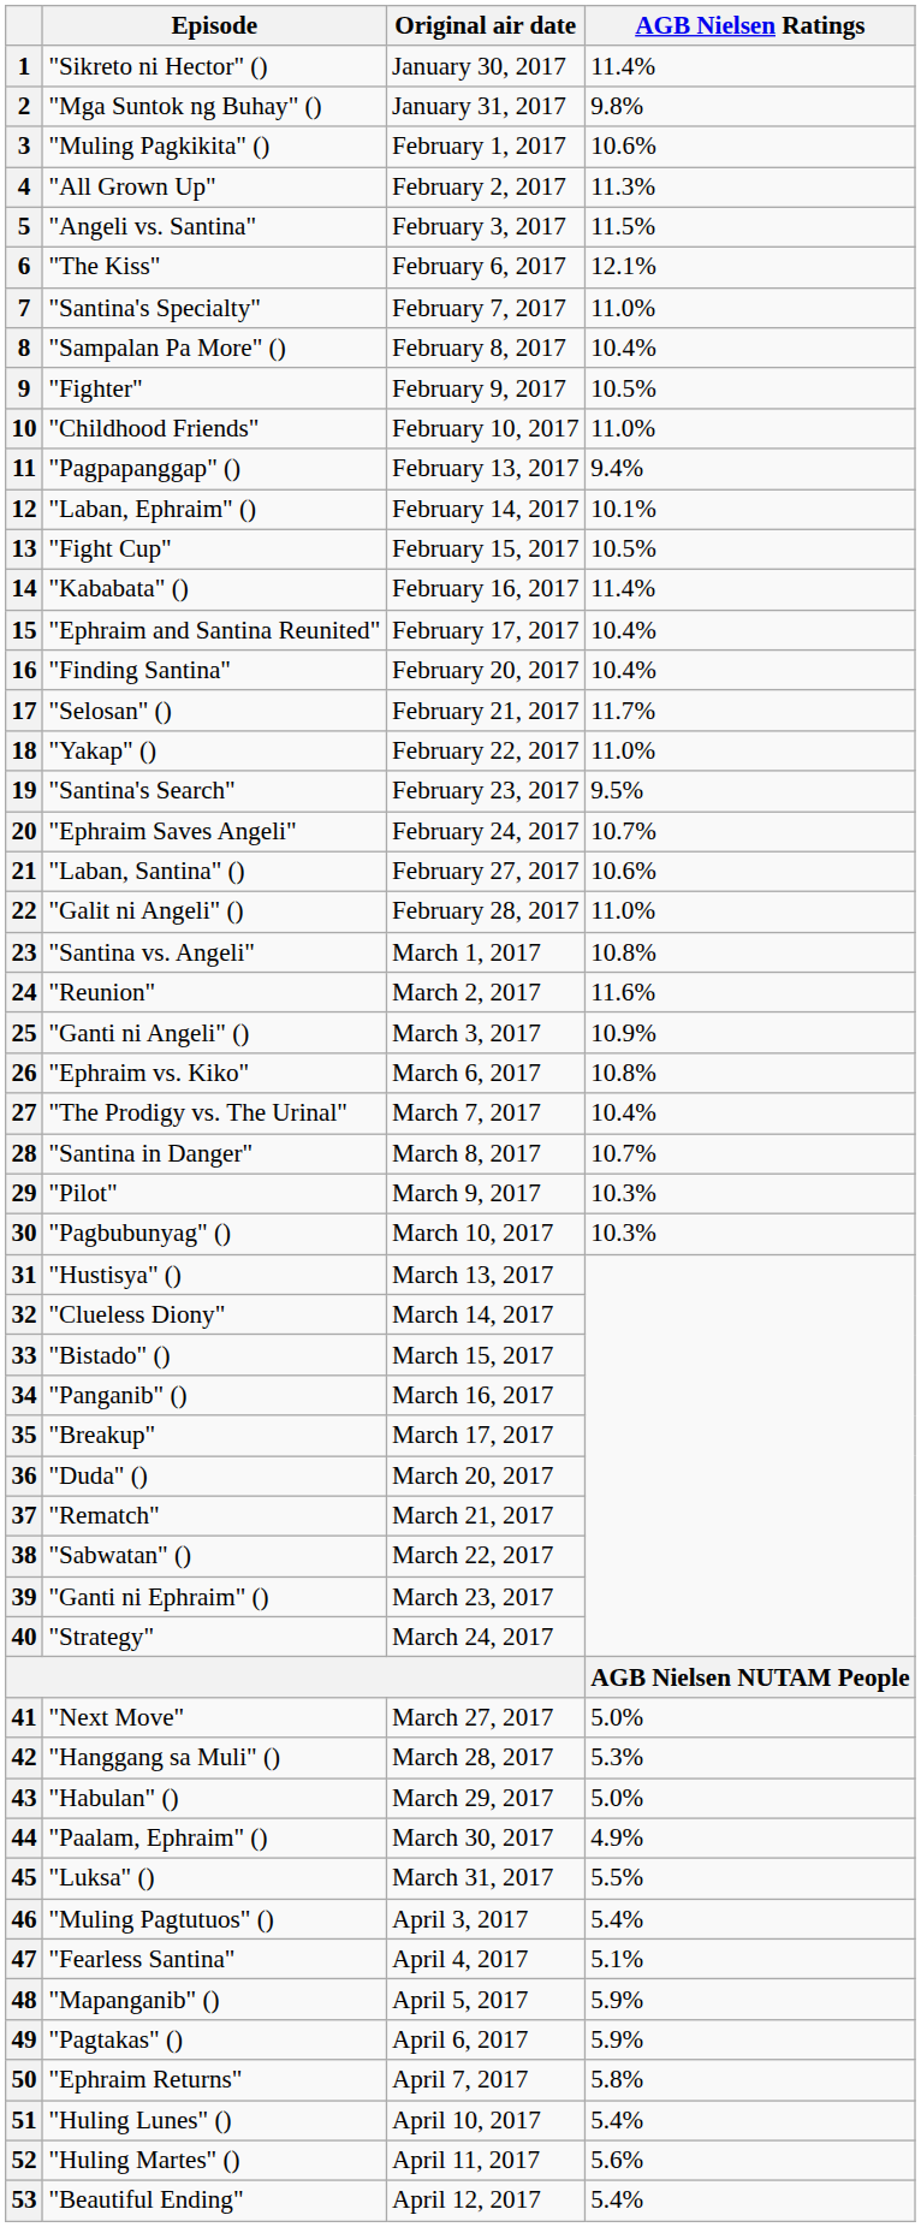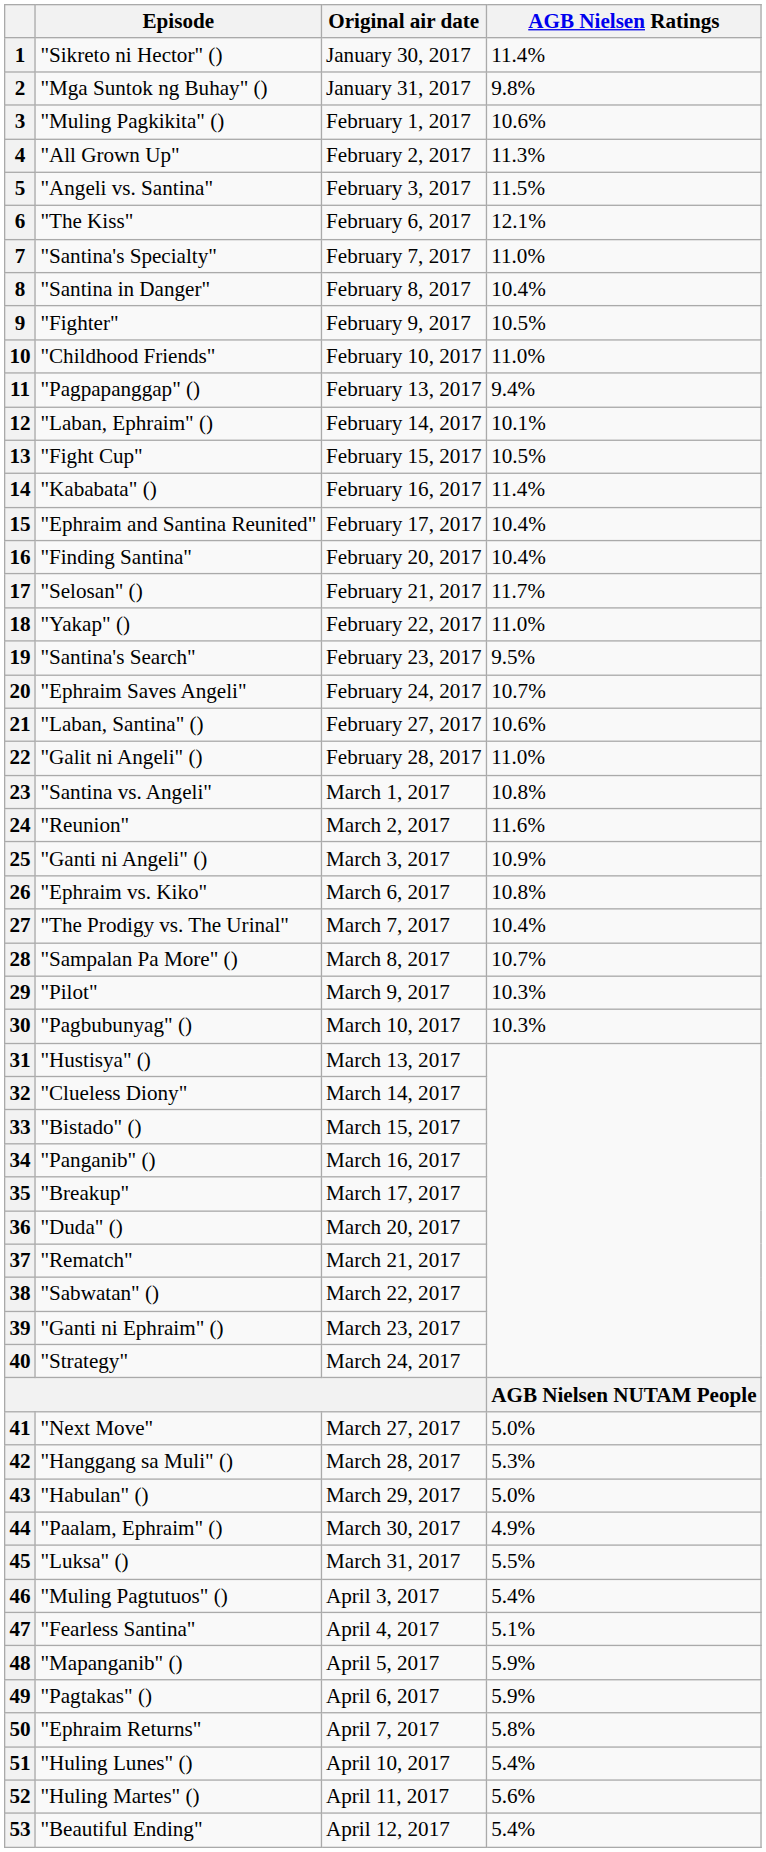 <table class="wikitable">
 <tr>
 <th></th>
 <th>Episode</th>
 <th>Original air date</th>
 <th><a href='#'>AGB Nielsen</a> Ratings </th>
 </tr>
 <tr>
 <th>1</th>
 <td>"Sikreto ni Hector" ()</td>
 <td>January 30, 2017</td>
 <td>11.4%</td>
 </tr>
 <tr>
 <th>2</th>
 <td>"Mga Suntok ng Buhay" ()</td>
 <td>January 31, 2017</td>
 <td>9.8%</td>
 </tr>
 <tr>
 <th>3</th>
 <td>"Muling Pagkikita" ()</td>
 <td>February 1, 2017</td>
 <td>10.6%</td>
 </tr>
 <tr>
 <th>4</th>
 <td>"All Grown Up"</td>
 <td>February 2, 2017</td>
 <td>11.3%</td>
 </tr>
 <tr>
 <th>5</th>
 <td>"Angeli vs. Santina"</td>
 <td>February 3, 2017</td>
 <td>11.5%</td>
 </tr>
 <tr>
 <th>6</th>
 <td>"The Kiss"</td>
 <td>February 6, 2017</td>
 <td>12.1%</td>
 </tr>
 <tr>
 <th>7</th>
 <td>"Santina's Specialty"</td>
 <td>February 7, 2017</td>
 <td>11.0%</td>
 </tr>
 <tr>
 <th>8</th>
-<td>"Sampalan Pa More" ()</td>
+<td>"Santina in Danger"</td>
 <td>February 8, 2017</td>
 <td>10.4%</td>
 </tr>
 <tr>
 <th>9</th>
 <td>"Fighter"</td>
 <td>February 9, 2017</td>
 <td>10.5%</td>
 </tr>
 <tr>
 <th>10</th>
 <td>"Childhood Friends"</td>
 <td>February 10, 2017</td>
 <td>11.0%</td>
 </tr>
 <tr>
 <th>11</th>
 <td>"Pagpapanggap" ()</td>
 <td>February 13, 2017</td>
 <td>9.4%</td>
 </tr>
 <tr>
 <th>12</th>
 <td>"Laban, Ephraim" ()</td>
 <td>February 14, 2017</td>
 <td>10.1%</td>
 </tr>
 <tr>
 <th>13</th>
 <td>"Fight Cup"</td>
 <td>February 15, 2017</td>
 <td>10.5%</td>
 </tr>
 <tr>
 <th>14</th>
 <td>"Kababata" ()</td>
 <td>February 16, 2017</td>
 <td>11.4%</td>
 </tr>
 <tr>
 <th>15</th>
 <td>"Ephraim and Santina Reunited"</td>
 <td>February 17, 2017</td>
 <td>10.4%</td>
 </tr>
 <tr>
 <th>16</th>
 <td>"Finding Santina"</td>
 <td>February 20, 2017</td>
 <td>10.4%</td>
 </tr>
 <tr>
 <th>17</th>
 <td>"Selosan" ()</td>
 <td>February 21, 2017</td>
 <td>11.7%</td>
 </tr>
 <tr>
 <th>18</th>
 <td>"Yakap" ()</td>
 <td>February 22, 2017</td>
 <td>11.0%</td>
 </tr>
 <tr>
 <th>19</th>
 <td>"Santina's Search"</td>
 <td>February 23, 2017</td>
 <td>9.5%</td>
 </tr>
 <tr>
 <th>20</th>
 <td>"Ephraim Saves Angeli"</td>
 <td>February 24, 2017</td>
 <td>10.7%</td>
 </tr>
 <tr>
 <th>21</th>
 <td>"Laban, Santina" ()</td>
 <td>February 27, 2017</td>
 <td>10.6%</td>
 </tr>
 <tr>
 <th>22</th>
 <td>"Galit ni Angeli" ()</td>
 <td>February 28, 2017</td>
 <td>11.0%</td>
 </tr>
 <tr>
 <th>23</th>
 <td>"Santina vs. Angeli"</td>
 <td>March 1, 2017</td>
 <td>10.8%</td>
 </tr>
 <tr>
 <th>24</th>
 <td>"Reunion"</td>
 <td>March 2, 2017</td>
 <td>11.6%</td>
 </tr>
 <tr>
 <th>25</th>
 <td>"Ganti ni Angeli" ()</td>
 <td>March 3, 2017</td>
 <td>10.9%</td>
 </tr>
 <tr>
 <th>26</th>
 <td>"Ephraim vs. Kiko"</td>
 <td>March 6, 2017</td>
 <td>10.8%</td>
 </tr>
 <tr>
 <th>27</th>
 <td>"The Prodigy vs. The Urinal"</td>
 <td>March 7, 2017</td>
 <td>10.4%</td>
 </tr>
 <tr>
 <th>28</th>
-<td>"Santina in Danger"</td>
+<td>"Sampalan Pa More" ()</td>
 <td>March 8, 2017</td>
 <td>10.7%</td>
 </tr>
 <tr>
 <th>29</th>
 <td>"Pilot"</td>
 <td>March 9, 2017</td>
 <td>10.3%</td>
 </tr>
 <tr>
 <th>30</th>
 <td>"Pagbubunyag" ()</td>
 <td>March 10, 2017</td>
 <td>10.3%</td>
 </tr>
 <tr>
 <th>31</th>
 <td>"Hustisya" ()</td>
 <td>March 13, 2017</td>
 </tr>
 <tr>
 <th>32</th>
 <td>"Clueless Diony"</td>
 <td>March 14, 2017</td>
 </tr>
 <tr>
 <th>33</th>
 <td>"Bistado" ()</td>
 <td>March 15, 2017</td>
 </tr>
 <tr>
 <th>34</th>
 <td>"Panganib" ()</td>
 <td>March 16, 2017</td>
 </tr>
 <tr>
 <th>35</th>
 <td>"Breakup"</td>
 <td>March 17, 2017</td>
 </tr>
 <tr>
 <th>36</th>
 <td>"Duda" ()</td>
 <td>March 20, 2017</td>
 </tr>
 <tr>
 <th>37</th>
 <td>"Rematch"</td>
 <td>March 21, 2017</td>
 </tr>
 <tr>
 <th>38</th>
 <td>"Sabwatan" ()</td>
 <td>March 22, 2017</td>
 </tr>
 <tr>
 <th>39</th>
 <td>"Ganti ni Ephraim" ()</td>
 <td>March 23, 2017</td>
 </tr>
 <tr>
 <th>40</th>
 <td>"Strategy"</td>
 <td>March 24, 2017</td>
 </tr>
 <tr>
 <th colspan=3 rowspan=2></th>
 </tr>
 <tr>
 <th>AGB Nielsen NUTAM People</th>
 </tr>
 <tr>
 <th>41</th>
 <td>"Next Move"</td>
 <td>March 27, 2017</td>
 <td>5.0%</td>
 </tr>
 <tr>
 <th>42</th>
 <td>"Hanggang sa Muli" ()</td>
 <td>March 28, 2017</td>
 <td>5.3%</td>
 </tr>
 <tr>
 <th>43</th>
 <td>"Habulan" ()</td>
 <td>March 29, 2017</td>
 <td>5.0%</td>
 </tr>
 <tr>
 <th>44</th>
 <td>"Paalam, Ephraim" ()</td>
 <td>March 30, 2017</td>
 <td>4.9%</td>
 </tr>
 <tr>
 <th>45</th>
 <td>"Luksa" ()</td>
 <td>March 31, 2017</td>
 <td>5.5%</td>
 </tr>
 <tr>
 <th>46</th>
 <td>"Muling Pagtutuos" ()</td>
 <td>April 3, 2017</td>
 <td>5.4%</td>
 </tr>
 <tr>
 <th>47</th>
 <td>"Fearless Santina"</td>
 <td>April 4, 2017</td>
 <td>5.1%</td>
 </tr>
 <tr>
 <th>48</th>
 <td>"Mapanganib" ()</td>
 <td>April 5, 2017</td>
 <td>5.9%</td>
 </tr>
 <tr>
 <th>49</th>
 <td>"Pagtakas" ()</td>
 <td>April 6, 2017</td>
 <td>5.9%</td>
 </tr>
 <tr>
 <th>50</th>
 <td>"Ephraim Returns"</td>
 <td>April 7, 2017</td>
 <td>5.8%</td>
 </tr>
 <tr>
 <th>51</th>
 <td>"Huling Lunes" ()</td>
 <td>April 10, 2017</td>
 <td>5.4%</td>
 </tr>
 <tr>
 <th>52</th>
 <td>"Huling Martes" ()</td>
 <td>April 11, 2017</td>
 <td>5.6%</td>
 </tr>
 <tr>
 <th>53</th>
 <td>"Beautiful Ending"</td>
 <td>April 12, 2017</td>
 <td>5.4%</td>
 </tr>
 </table>
